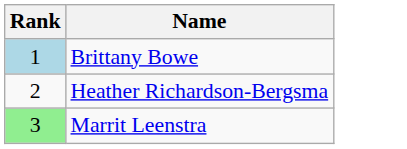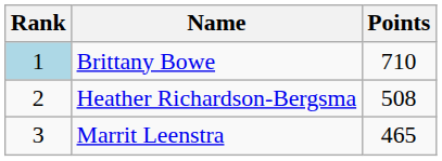 <table class="wikitable" border="1">
 <tr>
 <th width=30>Rank</th>
 <th>Name</th>
+<th width=25>Points</th>
 </tr>
 <tr align="center">
 <td style="background: lightblue;">1</td>
 <td align="left"> <a href='#'>Brittany Bowe</a></td>
+<td>710</td>
 </tr>
 <tr align="center">
 <td>2</td>
 <td align="left"> <a href='#'>Heather Richardson-Bergsma</a></td>
+<td>508</td>
 </tr>
 <tr align="center">
-<td style="background: lightgreen;">3</td>
+<td>3</td>
 <td align="left"> <a href='#'>Marrit Leenstra</a></td>
+<td>465</td>
 </tr>
 </table>
